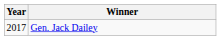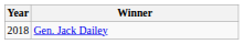 <table class="wikitable" style="text-align:left">
 <tr>
 <th style="width:20px;">Year</th>
 <th style="width:300px;">Winner</th>
 </tr>
 <tr>
-<td>2017</td>
+<td>2018</td>
 <td><a href='#'>Gen. Jack Dailey</a></td>
 </tr>
 </table>
